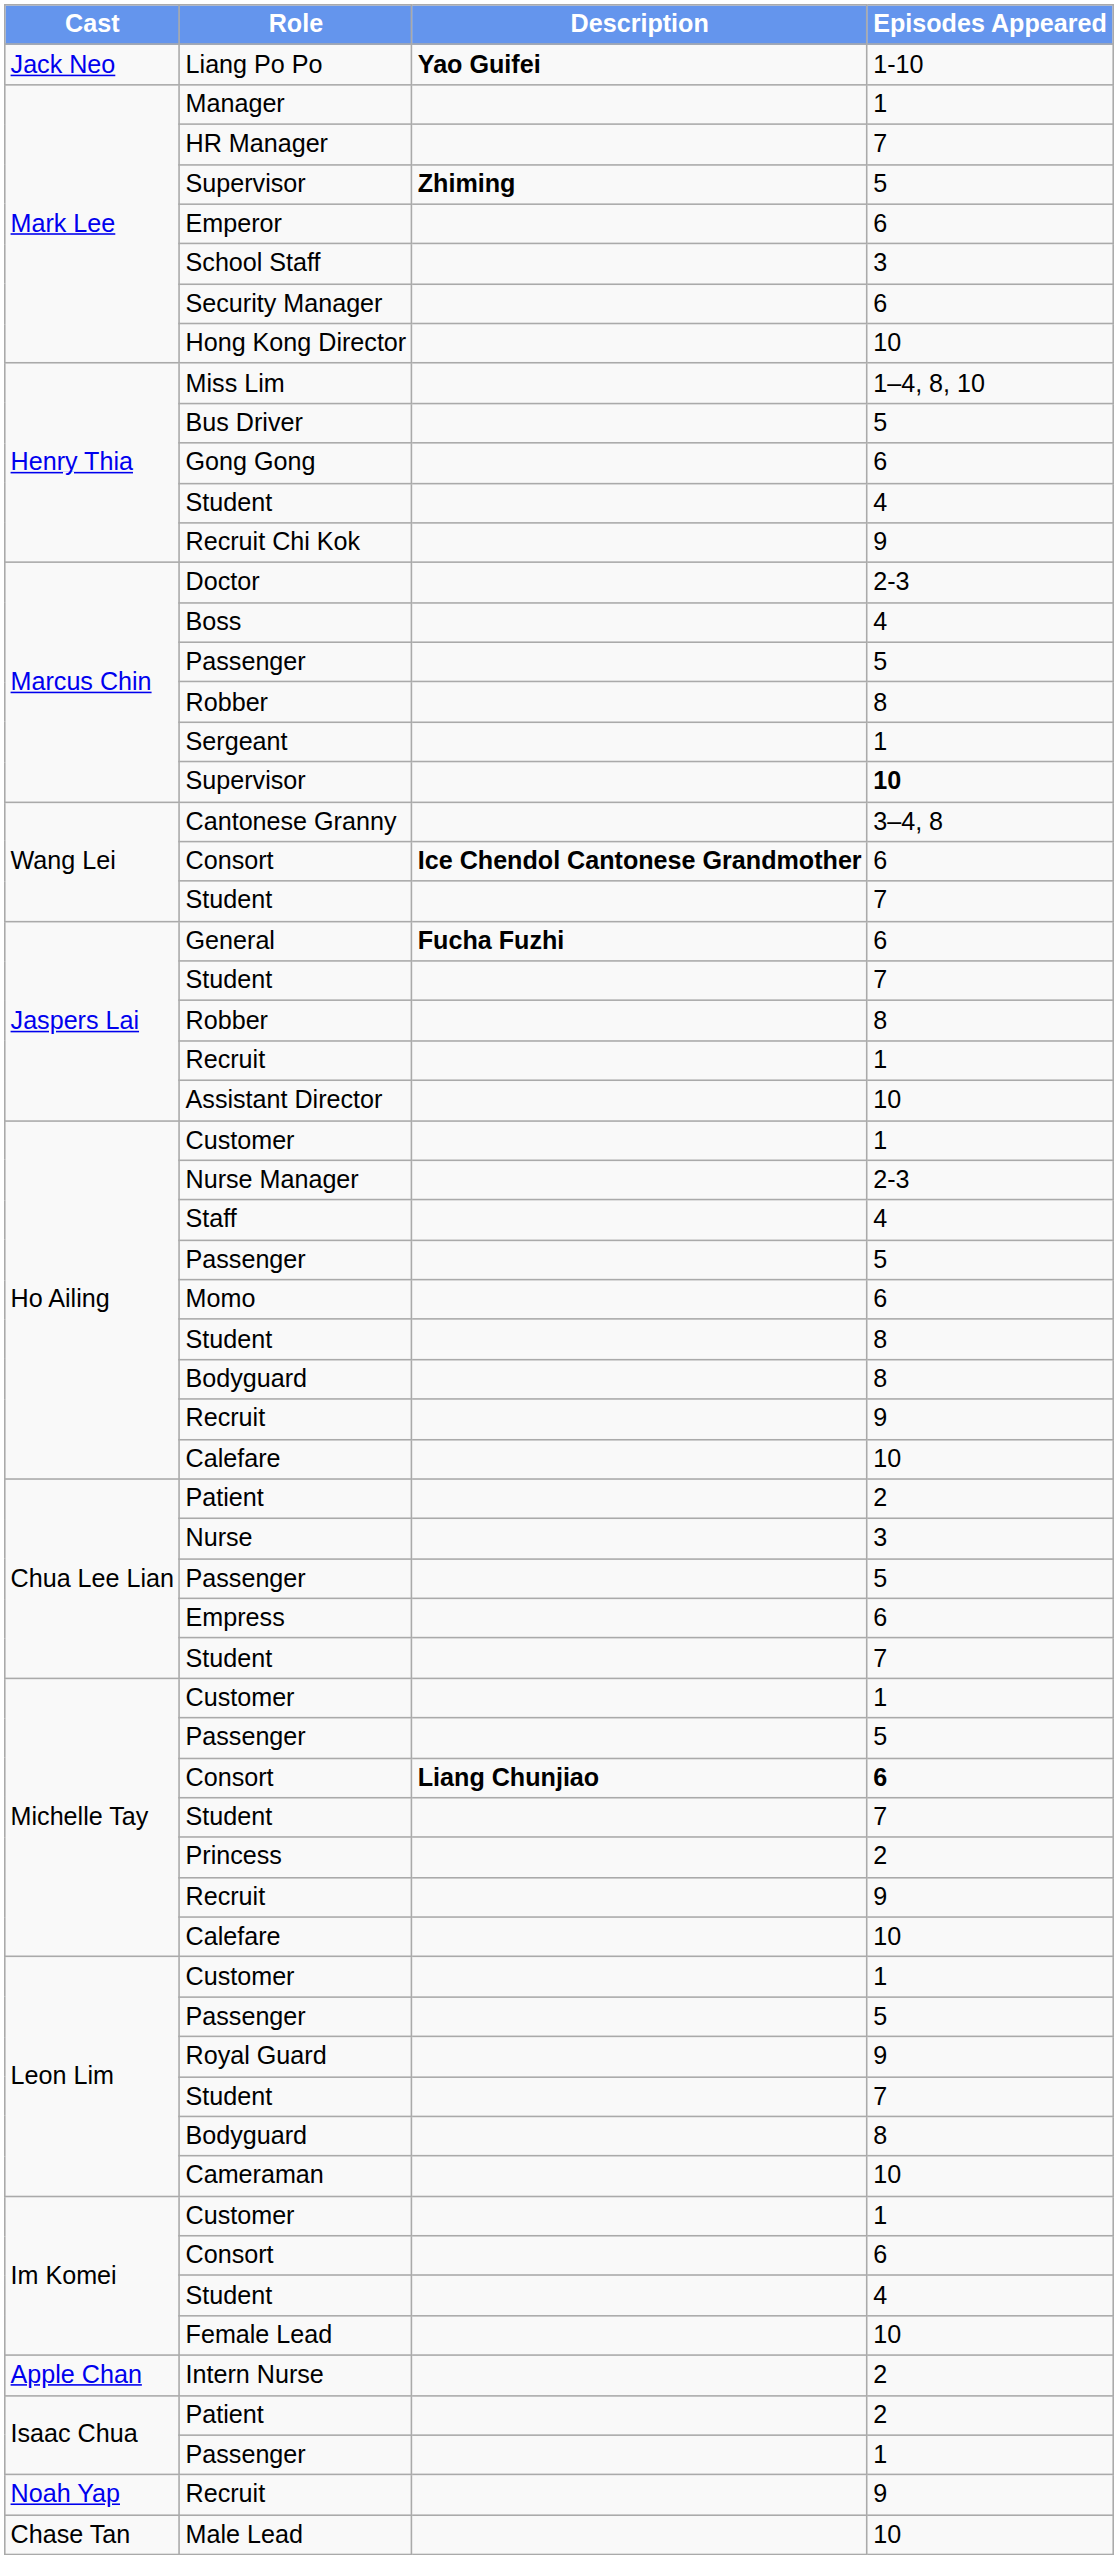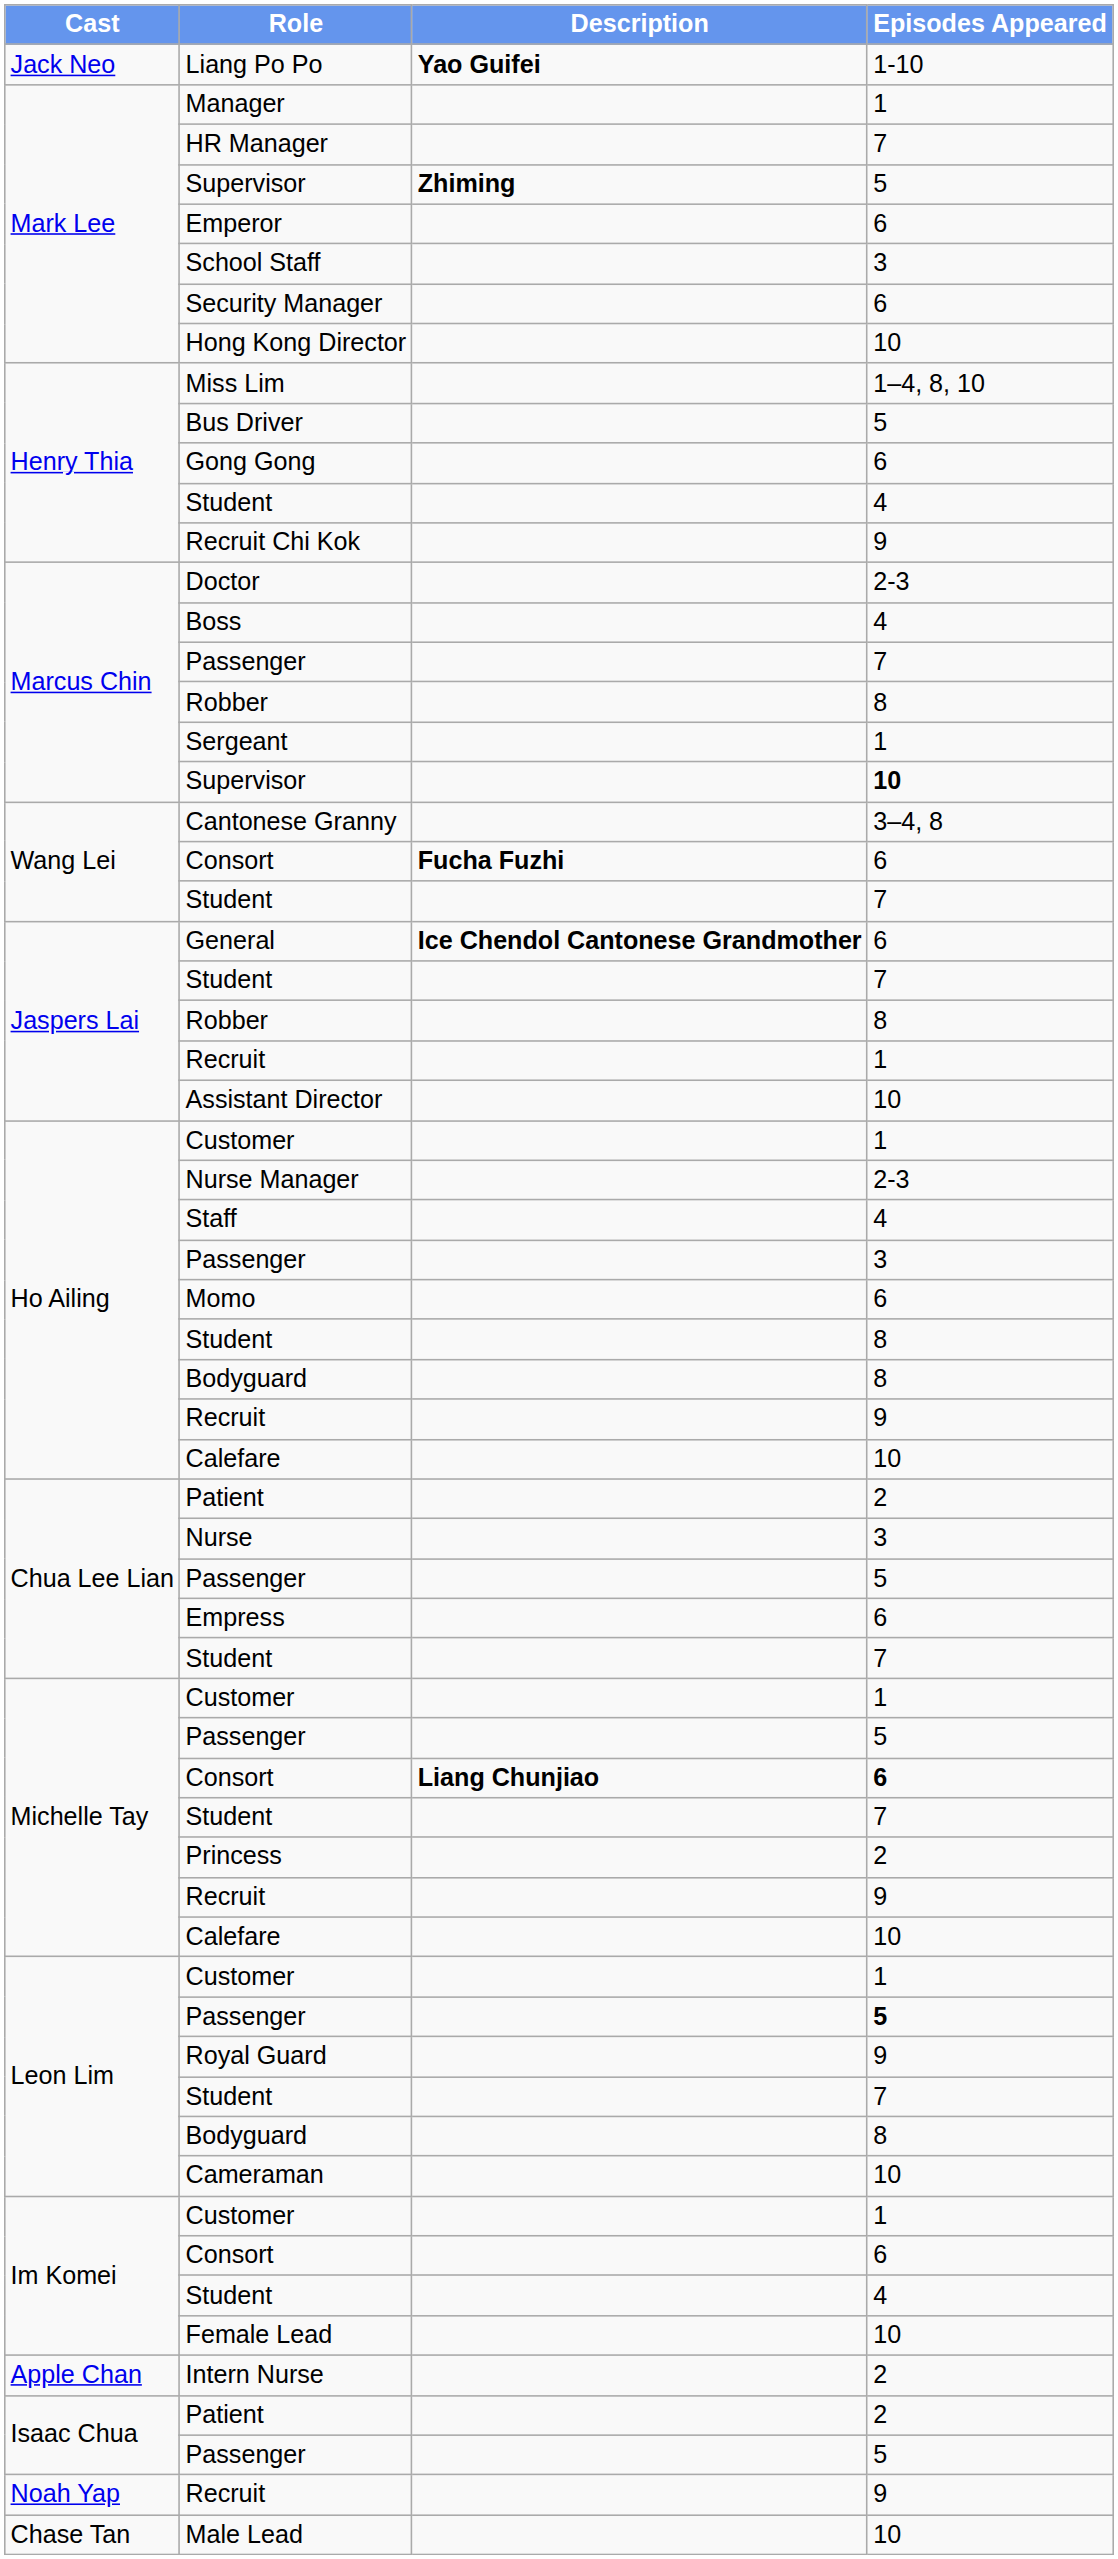 <table class="wikitable">
 <tr>
 <th style="background:cornflowerblue; color:white">Cast</th>
 <th style="background:cornflowerblue; color:white">Role</th>
 <th style="background:cornflowerblue; color:white">Description</th>
 <th style="background:cornflowerblue; color:white">Episodes Appeared</th>
 </tr>
 <tr>
 <td><a href='#'>Jack Neo</a></td>
 <td>Liang Po Po</td>
 <td><strong>Yao Guifei</strong></td>
 <td>1-10</td>
 </tr>
 <tr>
 <td rowspan=7><a href='#'>Mark Lee</a></td>
 <td>Manager</td>
 <td></td>
 <td>1</td>
 </tr>
 <tr>
 <td>HR Manager</td>
 <td></td>
 <td>7</td>
 </tr>
 <tr>
 <td>Supervisor</td>
 <td><strong>Zhiming</strong></td>
 <td>5</td>
 </tr>
 <tr>
 <td>Emperor</td>
 <td></td>
 <td>6</td>
 </tr>
 <tr>
 <td>School Staff</td>
 <td></td>
 <td>3</td>
 </tr>
 <tr>
 <td>Security Manager</td>
 <td></td>
 <td>6</td>
 </tr>
 <tr>
 <td>Hong Kong Director</td>
 <td></td>
 <td>10</td>
 </tr>
 <tr>
 <td rowspan=5><a href='#'>Henry Thia</a></td>
 <td>Miss Lim</td>
 <td></td>
 <td>1–4, 8, 10</td>
 </tr>
 <tr>
 <td>Bus Driver</td>
 <td></td>
 <td>5</td>
 </tr>
 <tr>
 <td>Gong Gong</td>
 <td></td>
 <td>6</td>
 </tr>
 <tr>
 <td>Student</td>
 <td></td>
 <td>4</td>
 </tr>
 <tr>
 <td>Recruit Chi Kok</td>
 <td></td>
 <td>9</td>
 </tr>
 <tr>
 <td rowspan=6><a href='#'>Marcus Chin</a></td>
 <td>Doctor</td>
 <td></td>
 <td>2-3</td>
 </tr>
 <tr>
 <td>Boss</td>
 <td></td>
 <td>4</td>
 </tr>
 <tr>
 <td>Passenger</td>
 <td></td>
-<td>5</td>
+<td>7</td>
 </tr>
 <tr>
 <td>Robber</td>
 <td></td>
 <td>8</td>
 </tr>
 <tr>
 <td>Sergeant</td>
 <td></td>
 <td>1</td>
 </tr>
 <tr>
 <td>Supervisor</td>
 <td></td>
 <td><strong>10</strong></td>
 </tr>
 <tr>
 <td rowspan=3>Wang Lei</td>
 <td>Cantonese Granny</td>
 <td></td>
 <td>3–4, 8</td>
 </tr>
 <tr>
 <td>Consort</td>
-<td><strong>Ice Chendol Cantonese Grandmother</strong></td>
+<td><strong>Fucha Fuzhi</strong></td>
 <td>6</td>
 </tr>
 <tr>
 <td>Student</td>
 <td></td>
 <td>7</td>
 </tr>
 <tr>
 <td rowspan=5><a href='#'>Jaspers Lai</a></td>
 <td>General</td>
-<td><strong>Fucha Fuzhi</strong></td>
+<td><strong>Ice Chendol Cantonese Grandmother</strong></td>
 <td>6</td>
 </tr>
 <tr>
 <td>Student</td>
 <td></td>
 <td>7</td>
 </tr>
 <tr>
 <td>Robber</td>
 <td></td>
 <td>8</td>
 </tr>
 <tr>
 <td>Recruit</td>
 <td></td>
 <td>1</td>
 </tr>
 <tr>
 <td>Assistant Director</td>
 <td></td>
 <td>10</td>
 </tr>
 <tr>
 <td rowspan=9>Ho Ailing</td>
 <td>Customer</td>
 <td></td>
 <td>1</td>
 </tr>
 <tr>
 <td>Nurse Manager</td>
 <td></td>
 <td>2-3</td>
 </tr>
 <tr>
 <td>Staff</td>
 <td></td>
 <td>4</td>
 </tr>
 <tr>
 <td>Passenger</td>
 <td></td>
-<td>5</td>
+<td>3</td>
 </tr>
 <tr>
 <td>Momo</td>
 <td></td>
 <td>6</td>
 </tr>
 <tr>
 <td>Student</td>
 <td></td>
 <td>8</td>
 </tr>
 <tr>
 <td>Bodyguard</td>
 <td></td>
 <td>8</td>
 </tr>
 <tr>
 <td>Recruit</td>
 <td></td>
 <td>9</td>
 </tr>
 <tr>
 <td>Calefare</td>
 <td></td>
 <td>10</td>
 </tr>
 <tr>
 <td rowspan=5>Chua Lee Lian</td>
 <td>Patient</td>
 <td></td>
 <td>2</td>
 </tr>
 <tr>
 <td>Nurse</td>
 <td></td>
 <td>3</td>
 </tr>
 <tr>
 <td>Passenger</td>
 <td></td>
 <td>5</td>
 </tr>
 <tr>
 <td>Empress</td>
 <td></td>
 <td>6</td>
 </tr>
 <tr>
 <td>Student</td>
 <td></td>
 <td>7</td>
 </tr>
 <tr>
 <td rowspan=7>Michelle Tay</td>
 <td>Customer</td>
 <td></td>
 <td>1</td>
 </tr>
 <tr>
 <td>Passenger</td>
 <td></td>
 <td>5</td>
 </tr>
 <tr>
 <td>Consort</td>
 <td><strong>Liang Chunjiao</strong></td>
 <td><strong>6</strong></td>
 </tr>
 <tr>
 <td>Student</td>
 <td></td>
 <td>7</td>
 </tr>
 <tr>
 <td>Princess</td>
 <td></td>
 <td>2</td>
 </tr>
 <tr>
 <td>Recruit</td>
 <td></td>
 <td>9</td>
 </tr>
 <tr>
 <td>Calefare</td>
 <td></td>
 <td>10</td>
 </tr>
 <tr>
 <td rowspan=6>Leon Lim</td>
 <td>Customer</td>
 <td></td>
 <td>1</td>
 </tr>
 <tr>
 <td>Passenger</td>
 <td></td>
-<td>5</td>
+<td><strong>5</strong></td>
 </tr>
 <tr>
 <td>Royal Guard</td>
 <td></td>
 <td>9</td>
 </tr>
 <tr>
 <td>Student</td>
 <td></td>
 <td>7</td>
 </tr>
 <tr>
 <td>Bodyguard</td>
 <td></td>
 <td>8</td>
 </tr>
 <tr>
 <td>Cameraman</td>
 <td></td>
 <td>10</td>
 </tr>
 <tr>
 <td rowspan=4>Im Komei</td>
 <td>Customer</td>
 <td></td>
 <td>1</td>
 </tr>
 <tr>
 <td>Consort</td>
 <td></td>
 <td>6</td>
 </tr>
 <tr>
 <td>Student</td>
 <td></td>
 <td>4</td>
 </tr>
 <tr>
 <td>Female Lead</td>
 <td></td>
 <td>10</td>
 </tr>
 <tr>
 <td><a href='#'>Apple Chan</a></td>
 <td>Intern Nurse</td>
 <td></td>
 <td>2</td>
 </tr>
 <tr>
 <td rowspan=2>Isaac Chua</td>
 <td>Patient</td>
 <td></td>
 <td>2</td>
 </tr>
 <tr>
 <td>Passenger</td>
 <td></td>
-<td>1</td>
+<td>5</td>
 </tr>
 <tr>
 <td><a href='#'>Noah Yap</a></td>
 <td>Recruit</td>
 <td></td>
 <td>9</td>
 </tr>
 <tr>
 <td>Chase Tan</td>
 <td>Male Lead</td>
 <td></td>
 <td>10</td>
 </tr>
 </table>
